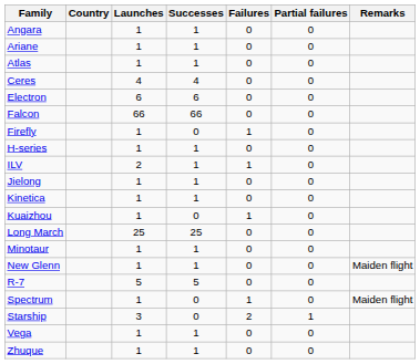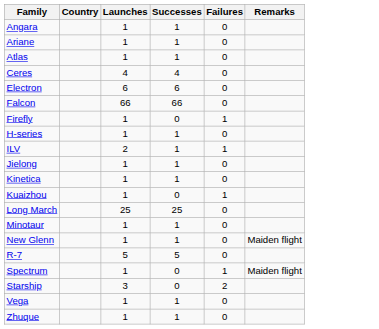 <table class="wikitable sortable collapsible collapsed" style=text-align:center>
 <tr>
 <th>Family</th>
 <th>Country</th>
 <th>Launches</th>
 <th>Successes</th>
 <th>Failures</th>
-<th>Partial failures</th>
 <th>Remarks</th>
 </tr>
 <tr>
 <td align=left><a href='#'>Angara</a></td>
 <td align=left></td>
 <td>1</td>
 <td>1</td>
-<td>0</td>
 <td>0</td>
 <td></td>
 </tr>
 <tr>
 <td align=left><a href='#'>Ariane</a></td>
 <td align=left></td>
 <td>1</td>
 <td>1</td>
 <td>0</td>
-<td>0</td>
 <td></td>
 </tr>
 <tr>
 <td align=left><a href='#'>Atlas</a></td>
 <td align=left></td>
 <td>1</td>
 <td>1</td>
-<td>0</td>
 <td>0</td>
 <td></td>
 </tr>
 <tr>
 <td align=left><a href='#'>Ceres</a></td>
 <td align=left></td>
 <td>4</td>
 <td>4</td>
 <td>0</td>
-<td>0</td>
 <td></td>
 </tr>
 <tr>
 <td align=left><a href='#'>Electron</a></td>
 <td align=left></td>
 <td>6</td>
 <td>6</td>
-<td>0</td>
 <td>0</td>
 <td></td>
 </tr>
 <tr>
 <td align=left><a href='#'>Falcon</a></td>
 <td align=left></td>
 <td>66</td>
 <td>66</td>
 <td>0</td>
-<td>0</td>
 <td></td>
 </tr>
 <tr>
 <td align=left><a href='#'>Firefly</a></td>
 <td align=left></td>
 <td>1</td>
 <td>0</td>
 <td>1</td>
-<td>0</td>
 <td></td>
 </tr>
 <tr>
 <td align=left><a href='#'>H-series</a></td>
 <td align=left></td>
 <td>1</td>
 <td>1</td>
-<td>0</td>
 <td>0</td>
 <td></td>
 </tr>
 <tr>
 <td align=left><a href='#'>ILV</a></td>
 <td align=left></td>
 <td>2</td>
 <td>1</td>
 <td>1</td>
-<td>0</td>
 <td></td>
 </tr>
 <tr>
 <td align=left><a href='#'>Jielong</a></td>
 <td align=left></td>
 <td>1</td>
 <td>1</td>
-<td>0</td>
 <td>0</td>
 <td></td>
 </tr>
 <tr>
 <td align=left><a href='#'>Kinetica</a></td>
 <td align=left></td>
 <td>1</td>
 <td>1</td>
 <td>0</td>
-<td>0</td>
 <td></td>
 </tr>
 <tr>
 <td align=left><a href='#'>Kuaizhou</a></td>
 <td align=left></td>
 <td>1</td>
 <td>0</td>
 <td>1</td>
-<td>0</td>
 <td></td>
 </tr>
 <tr>
 <td align=left><a href='#'>Long March</a></td>
 <td align=left></td>
 <td>25</td>
 <td>25</td>
-<td>0</td>
 <td>0</td>
 <td></td>
 </tr>
 <tr>
 <td align=left><a href='#'>Minotaur</a></td>
 <td align=left></td>
 <td>1</td>
 <td>1</td>
 <td>0</td>
-<td>0</td>
 <td></td>
 </tr>
 <tr>
 <td align=left><a href='#'>New Glenn</a></td>
 <td align=left></td>
 <td>1</td>
 <td>1</td>
-<td>0</td>
 <td>0</td>
 <td align=left>Maiden flight</td>
 </tr>
 <tr>
 <td align=left><a href='#'>R-7</a></td>
 <td align=left></td>
 <td>5</td>
 <td>5</td>
 <td>0</td>
-<td>0</td>
 <td></td>
 </tr>
 <tr>
 <td align=left><a href='#'>Spectrum</a></td>
 <td align=left></td>
 <td>1</td>
 <td>0</td>
 <td>1</td>
-<td>0</td>
 <td align=left>Maiden flight</td>
 </tr>
 <tr>
 <td align=left><a href='#'>Starship</a></td>
 <td align=left></td>
 <td>3</td>
 <td>0</td>
 <td>2</td>
-<td>1</td>
 <td></td>
 </tr>
 <tr>
 <td align=left><a href='#'>Vega</a></td>
 <td align=left></td>
 <td>1</td>
 <td>1</td>
-<td>0</td>
 <td>0</td>
 <td></td>
 </tr>
 <tr>
 <td align=left><a href='#'>Zhuque</a></td>
 <td align=left></td>
 <td>1</td>
 <td>1</td>
 <td>0</td>
-<td>0</td>
 <td></td>
 </tr>
 </table>
